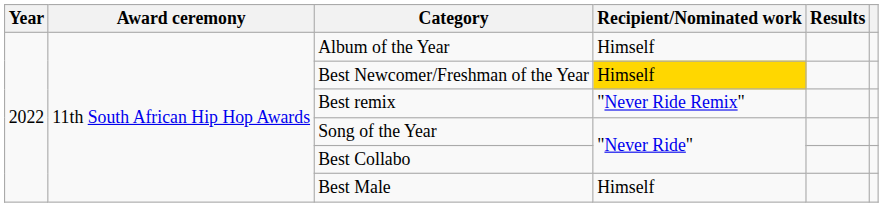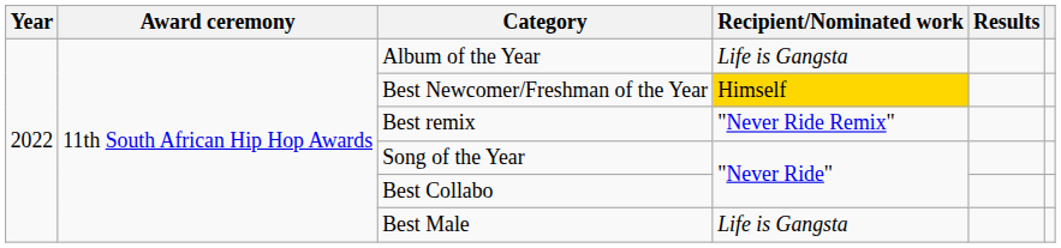 <table class="wikitable">
 <tr>
 <th>Year</th>
 <th>Award ceremony</th>
 <th>Category</th>
 <th>Recipient/Nominated work</th>
 <th>Results</th>
 <th></th>
 </tr>
 <tr>
 <td rowspan="6">2022</td>
 <td rowspan="6">11th <a href='#'>South African Hip Hop Awards</a></td>
 <td>Album of the Year</td>
-<td>Himself</td>
+<td><em>Life is Gangsta</em></td>
 <td></td>
 <td></td>
 </tr>
 <tr>
 <td>Best Newcomer/Freshman of the Year</td>
 <td style="background: gold;">Himself</td>
 <td></td>
 <td></td>
 </tr>
 <tr>
 <td>Best remix</td>
 <td>"<a href='#'>Never Ride Remix</a>"</td>
 <td></td>
 <td></td>
 </tr>
 <tr>
 <td>Song of the Year</td>
 <td rowspan="2">"<a href='#'>Never Ride</a>"</td>
 <td></td>
 <td></td>
 </tr>
 <tr>
 <td>Best Collabo</td>
 <td></td>
 <td></td>
 </tr>
 <tr>
 <td>Best Male</td>
-<td>Himself</td>
+<td><em>Life is Gangsta</em></td>
 <td></td>
 <td></td>
 </tr>
 </table>
